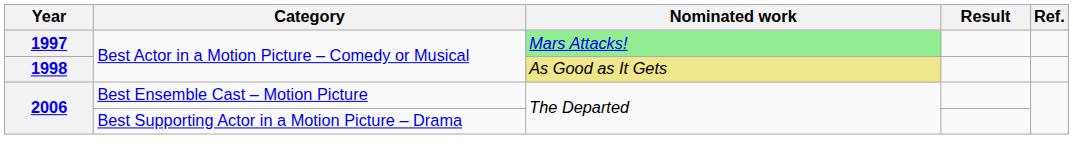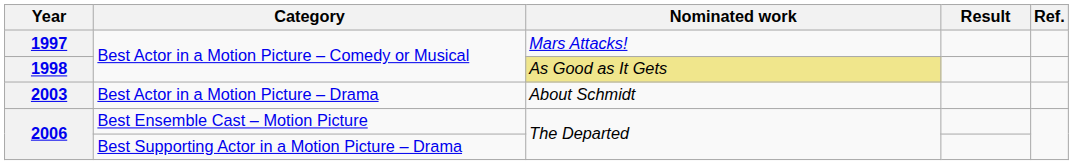 <table class=wikitable>
 <tr>
 <th scope="col" style="width:5em;">Year</th>
 <th scope="col" style="width:26em;">Category</th>
 <th scope="col" style="width:25em;">Nominated work</th>
 <th scope="col" style="width:5em;">Result</th>
 <th>Ref.</th>
 </tr>
 <tr>
 <th scope="row"><a href='#'>1997</a></th>
 <td rowspan="2"><a href='#'>Best Actor in a Motion Picture – Comedy or Musical</a></td>
-<td style="background: lightgreen;"><em><a href='#'>Mars Attacks!</a></em></td>
+<td><em><a href='#'>Mars Attacks!</a></em></td>
 <td></td>
 <td style="text-align:center;"></td>
 </tr>
 <tr>
 <th scope="row"><a href='#'>1998</a></th>
 <td style="background: khaki;"><em>As Good as It Gets</em></td>
+<td></td>
+<td style="text-align:center;"></td>
+</tr>
+<tr>
+<th scope="row"><a href='#'>2003</a></th>
+<td><a href='#'>Best Actor in a Motion Picture – Drama</a></td>
+<td><em>About Schmidt</em></td>
 <td></td>
 <td style="text-align:center;"></td>
 </tr>
 <tr>
 <th rowspan="2" scope="row"><a href='#'>2006</a></th>
 <td><a href='#'>Best Ensemble Cast – Motion Picture</a></td>
 <td rowspan="2"><em>The Departed</em></td>
 <td></td>
 <td rowspan="2" style="text-align:center;"></td>
 </tr>
 <tr>
 <td><a href='#'>Best Supporting Actor in a Motion Picture – Drama</a></td>
 <td></td>
 </tr>
 </table>
